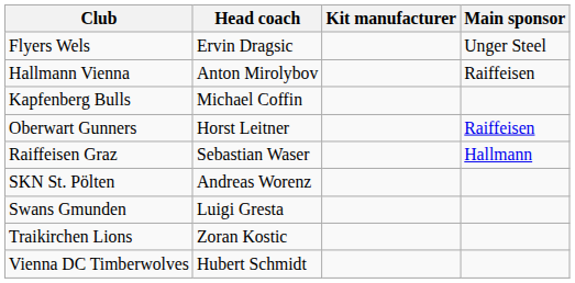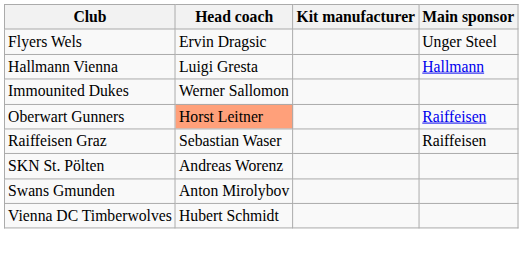 <table class="wikitable sortable">
 <tr>
 <th>Club</th>
 <th>Head coach</th>
 <th>Kit manufacturer</th>
 <th>Main sponsor</th>
 </tr>
 <tr>
 <td>Flyers Wels</td>
 <td> Ervin Dragsic</td>
 <td></td>
 <td>Unger Steel</td>
 </tr>
 <tr>
 <td>Hallmann Vienna</td>
-<td> Anton Mirolybov</td>
+<td> Luigi Gresta</td>
 <td></td>
-<td>Raiffeisen</td>
+<td><a href='#'>Hallmann</a></td>
 </tr>
 <tr>
-<td>Kapfenberg Bulls</td>
-<td> Michael Coffin</td>
+<td>Immounited Dukes</td>
+<td> Werner Sallomon</td>
 <td></td>
 <td></td>
 </tr>
 <tr>
 <td>Oberwart Gunners</td>
-<td> Horst Leitner</td>
+<td style="background: lightsalmon;"> Horst Leitner</td>
 <td></td>
 <td><a href='#'>Raiffeisen</a></td>
 </tr>
 <tr>
 <td>Raiffeisen Graz</td>
 <td> Sebastian Waser</td>
 <td></td>
-<td><a href='#'>Hallmann</a></td>
+<td>Raiffeisen</td>
 </tr>
 <tr>
 <td>SKN St. Pölten</td>
 <td> Andreas Worenz</td>
 <td></td>
 <td></td>
 </tr>
 <tr>
 <td>Swans Gmunden</td>
-<td> Luigi Gresta</td>
-<td></td>
-<td></td>
-</tr>
-<tr>
-<td>Traikirchen Lions</td>
-<td> Zoran Kostic</td>
+<td> Anton Mirolybov</td>
 <td></td>
 <td></td>
 </tr>
 <tr>
 <td>Vienna DC Timberwolves</td>
 <td> Hubert Schmidt</td>
 <td></td>
 <td></td>
 </tr>
 </table>
